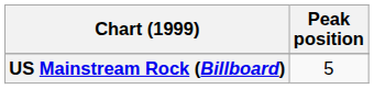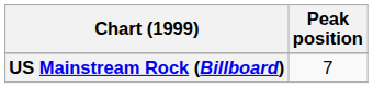 <table class="wikitable sortable plainrowheaders" style="text-align:center">
 <tr>
 <th scope="col">Chart (1999)</th>
 <th scope="col">Peak<br>position</th>
 </tr>
 <tr>
 </tr>
 <tr>
 <th scope="row">US <a href='#'>Mainstream Rock</a> (<em><a href='#'>Billboard</a></em>)</th>
-<td>5</td>
+<td>7</td>
 </tr>
 </table>
